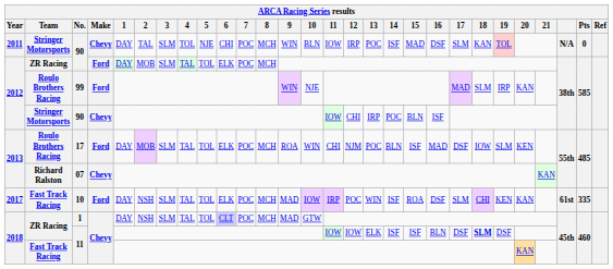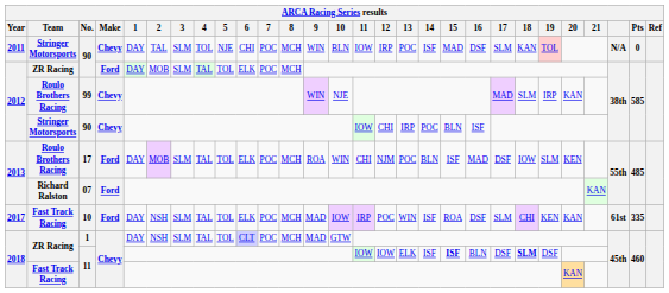 <table class="wikitable" style="text-align:center; font-size:75%">
 <tr>
 <th colspan=48><a href='#'>ARCA Racing Series</a> results</th>
 </tr>
 <tr>
 <th>Year</th>
 <th>Team</th>
 <th>No.</th>
 <th>Make</th>
 <th>1</th>
 <th>2</th>
 <th>3</th>
 <th>4</th>
 <th>5</th>
 <th>6</th>
 <th>7</th>
 <th>8</th>
 <th>9</th>
 <th>10</th>
 <th>11</th>
 <th>12</th>
 <th>13</th>
 <th>14</th>
 <th>15</th>
 <th>16</th>
 <th>17</th>
 <th>18</th>
 <th>19</th>
 <th>20</th>
 <th>21</th>
 <th></th>
 <th>Pts</th>
 <th>Ref</th>
 </tr>
 <tr>
 <th><a href='#'>2011</a></th>
 <th><a href='#'>Stringer Motorsports</a></th>
 <th rowspan=2>90</th>
 <th><a href='#'>Chevy</a></th>
 <td><a href='#'>DAY</a></td>
 <td><a href='#'>TAL</a></td>
 <td><a href='#'>SLM</a></td>
 <td><a href='#'>TOL</a></td>
 <td><a href='#'>NJE</a></td>
 <td><a href='#'>CHI</a></td>
 <td><a href='#'>POC</a></td>
 <td><a href='#'>MCH</a></td>
 <td><a href='#'>WIN</a></td>
 <td><a href='#'>BLN</a></td>
 <td><a href='#'>IOW</a></td>
 <td><a href='#'>IRP</a></td>
 <td><a href='#'>POC</a></td>
 <td><a href='#'>ISF</a></td>
 <td><a href='#'>MAD</a></td>
 <td><a href='#'>DSF</a></td>
 <td><a href='#'>SLM</a></td>
 <td><a href='#'>KAN</a></td>
 <td style="background:#FFCFCF;"><a href='#'>TOL</a><br></td>
 <td colspan=2></td>
 <th>N/A</th>
 <th>0</th>
 <th></th>
 </tr>
 <tr>
 <th rowspan=3><a href='#'>2012</a></th>
 <th>ZR Racing</th>
 <th><a href='#'>Ford</a></th>
 <td style="background:#DFFFDF;"><a href='#'>DAY</a><br></td>
 <td><a href='#'>MOB</a></td>
 <td><a href='#'>SLM</a></td>
 <td style="background:#DFFFDF;"><a href='#'>TAL</a><br></td>
 <td><a href='#'>TOL</a></td>
 <td><a href='#'>ELK</a></td>
 <td><a href='#'>POC</a></td>
 <td><a href='#'>MCH</a></td>
 <td colspan=13></td>
 <th rowspan=3>38th</th>
 <th rowspan=3>585</th>
 <th rowspan=3></th>
 </tr>
 <tr>
 <th><a href='#'>Roulo Brothers Racing</a></th>
 <th>99</th>
-<th><a href='#'>Ford</a></th>
+<th><a href='#'>Chevy</a></th>
 <td colspan=8></td>
 <td style="background:#EFCFFF;"><a href='#'>WIN</a><br></td>
 <td><a href='#'>NJE</a></td>
 <td colspan=6></td>
 <td style="background:#EFCFFF;"><a href='#'>MAD</a><br></td>
 <td><a href='#'>SLM</a></td>
 <td><a href='#'>IRP</a></td>
 <td><a href='#'>KAN</a></td>
 </tr>
 <tr>
 <th><a href='#'>Stringer Motorsports</a></th>
 <th>90</th>
 <th><a href='#'>Chevy</a></th>
 <td colspan=10></td>
 <td style="background:#DFFFDF;"><a href='#'>IOW</a><br></td>
 <td><a href='#'>CHI</a></td>
 <td><a href='#'>IRP</a></td>
 <td><a href='#'>POC</a></td>
 <td><a href='#'>BLN</a></td>
 <td><a href='#'>ISF</a></td>
 <td colspan=5></td>
 </tr>
 <tr>
 <th rowspan=2><a href='#'>2013</a></th>
 <th><a href='#'>Roulo Brothers Racing</a></th>
 <th>17</th>
 <th><a href='#'>Ford</a></th>
 <td><a href='#'>DAY</a></td>
 <td style="background:#EFCFFF;"><a href='#'>MOB</a><br></td>
 <td><a href='#'>SLM</a></td>
 <td><a href='#'>TAL</a></td>
 <td><a href='#'>TOL</a></td>
 <td><a href='#'>ELK</a></td>
 <td><a href='#'>POC</a></td>
 <td><a href='#'>MCH</a></td>
 <td><a href='#'>ROA</a></td>
 <td><a href='#'>WIN</a></td>
 <td><a href='#'>CHI</a></td>
 <td><a href='#'>NJM</a></td>
 <td><a href='#'>POC</a></td>
 <td><a href='#'>BLN</a></td>
 <td><a href='#'>ISF</a></td>
 <td><a href='#'>MAD</a></td>
 <td><a href='#'>DSF</a></td>
 <td><a href='#'>IOW</a></td>
 <td><a href='#'>SLM</a></td>
 <td><a href='#'>KEN</a></td>
 <td></td>
 <th rowspan=2>55th</th>
 <th rowspan=2>485</th>
 <th rowspan=2></th>
 </tr>
 <tr>
 <th>Richard Ralston</th>
 <th>07</th>
-<th><a href='#'>Chevy</a></th>
+<th><a href='#'>Ford</a></th>
 <td colspan=20></td>
 <td style="background:#DFFFDF;"><a href='#'>KAN</a><br></td>
 </tr>
 <tr>
 <th><a href='#'>2017</a></th>
 <th><a href='#'>Fast Track Racing</a></th>
 <th>10</th>
 <th><a href='#'>Ford</a></th>
 <td><a href='#'>DAY</a></td>
 <td><a href='#'>NSH</a></td>
 <td><a href='#'>SLM</a></td>
 <td><a href='#'>TAL</a></td>
 <td><a href='#'>TOL</a></td>
 <td><a href='#'>ELK</a></td>
 <td><a href='#'>POC</a></td>
 <td><a href='#'>MCH</a></td>
 <td><a href='#'>MAD</a></td>
 <td style="background:#EFCFFF;"><a href='#'>IOW</a><br></td>
 <td style="background:#EFCFFF;"><a href='#'>IRP</a><br></td>
 <td><a href='#'>POC</a></td>
 <td><a href='#'>WIN</a></td>
 <td><a href='#'>ISF</a></td>
 <td><a href='#'>ROA</a></td>
 <td><a href='#'>DSF</a></td>
 <td><a href='#'>SLM</a></td>
 <td style="background:#EFCFFF;"><a href='#'>CHI</a><br></td>
 <td><a href='#'>KEN</a></td>
 <td><a href='#'>KAN</a></td>
 <td></td>
 <th>61st</th>
 <th>335</th>
 <th></th>
 </tr>
 <tr>
 <th rowspan=3><a href='#'>2018</a></th>
 <th rowspan=2>ZR Racing</th>
 <th>1</th>
 <th rowspan=3><a href='#'>Chevy</a></th>
 <td><a href='#'>DAY</a></td>
 <td><a href='#'>NSH</a></td>
 <td><a href='#'>SLM</a></td>
 <td><a href='#'>TAL</a></td>
 <td><a href='#'>TOL</a></td>
 <td style="background:#CFCFFF;"><a href='#'>CLT</a><br></td>
 <td><a href='#'>POC</a></td>
 <td><a href='#'>MCH</a></td>
 <td><a href='#'>MAD</a></td>
 <td><a href='#'>GTW</a></td>
 <td colspan=11></td>
 <th rowspan=3>45th</th>
 <th rowspan=3>460</th>
 <th rowspan=3></th>
 </tr>
 <tr>
 <th rowspan=2>11</th>
 <td colspan=10></td>
 <td style="background:#DFFFDF;"><a href='#'>IOW</a><br></td>
 <td><a href='#'>IOW</a></td>
 <td><a href='#'>ELK</a></td>
 <td><a href='#'>ISF</a></td>
-<td><a href='#'>ISF</a></td>
+<td><strong><a href='#'>ISF</a></strong></td>
 <td><a href='#'>BLN</a></td>
 <td><a href='#'>DSF</a></td>
 <td><strong><a href='#'>SLM</a></strong></td>
 <td><a href='#'>DSF</a></td>
 <td colspan=2></td>
 </tr>
 <tr>
 <th><a href='#'>Fast Track Racing</a></th>
 <td colspan=19></td>
 <td style="background:#FFDF9F;"><a href='#'>KAN</a><br></td>
 <td></td>
 </tr>
 </table>
